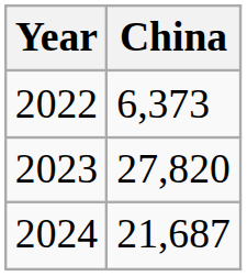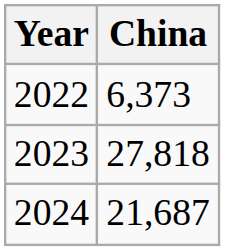 <table class="wikitable">
 <tr>
 <th>Year</th>
 <th>China</th>
 </tr>
 <tr>
 <td>2022</td>
 <td>6,373</td>
 </tr>
 <tr>
 <td>2023</td>
-<td>27,820</td>
+<td>27,818</td>
 </tr>
 <tr>
 <td>2024</td>
 <td>21,687</td>
 </tr>
 </table>
